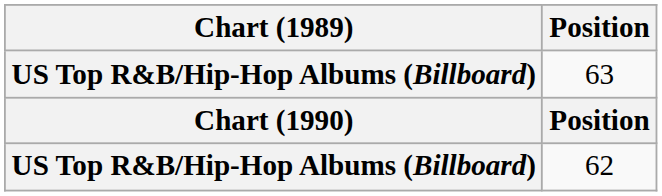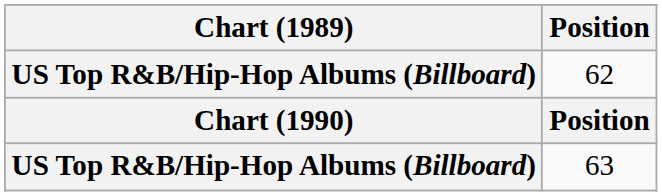 <table class="wikitable plainrowheaders" style="text-align:center">
 <tr>
 <th scope="col">Chart (1989)</th>
 <th scope="col">Position</th>
 </tr>
 <tr>
 <th scope="row">US Top R&B/Hip-Hop Albums (<em>Billboard</em>)</th>
-<td>63</td>
+<td>62</td>
 </tr>
 <tr>
 <th scope="col">Chart (1990)</th>
 <th scope="col">Position</th>
 </tr>
 <tr>
 <th scope="row">US Top R&B/Hip-Hop Albums (<em>Billboard</em>)</th>
-<td>62</td>
+<td>63</td>
 </tr>
 </table>
